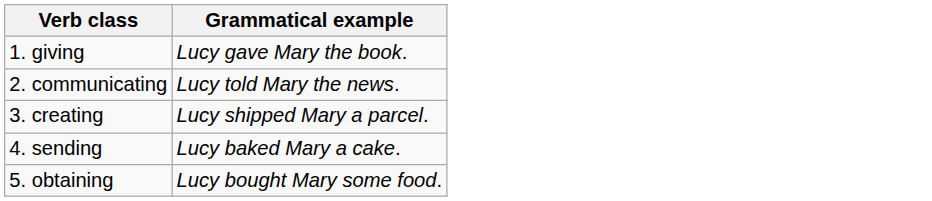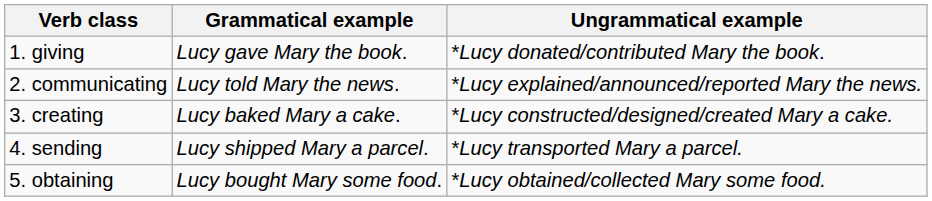 <table class="wikitable">
 <tr>
 <th>Verb class</th>
 <th>Grammatical example</th>
+<th>Ungrammatical example</th>
 </tr>
 <tr>
 <td>1. giving</td>
 <td><em>Lucy gave Mary the book</em>.</td>
+<td>*<em>Lucy donated/contributed Mary the book</em>.</td>
 </tr>
 <tr>
 <td>2. communicating</td>
 <td><em>Lucy told Mary the news</em>.</td>
+<td>*<em>Lucy explained/announced/reported Mary the news.</em></td>
 </tr>
 <tr>
 <td>3. creating</td>
-<td><em>Lucy shipped Mary a parcel</em>.</td>
+<td><em>Lucy baked Mary a cake</em>.</td>
+<td>*<em>Lucy constructed/designed/created Mary a cake.</em></td>
 </tr>
 <tr>
 <td>4. sending</td>
-<td><em>Lucy baked Mary a cake</em>.</td>
+<td><em>Lucy shipped Mary a parcel</em>.</td>
+<td>*<em>Lucy transported Mary a parcel.</em></td>
 </tr>
 <tr>
 <td>5. obtaining</td>
 <td><em>Lucy bought Mary some food</em>.</td>
+<td>*<em>Lucy obtained/collected Mary some food.</em></td>
 </tr>
 </table>
